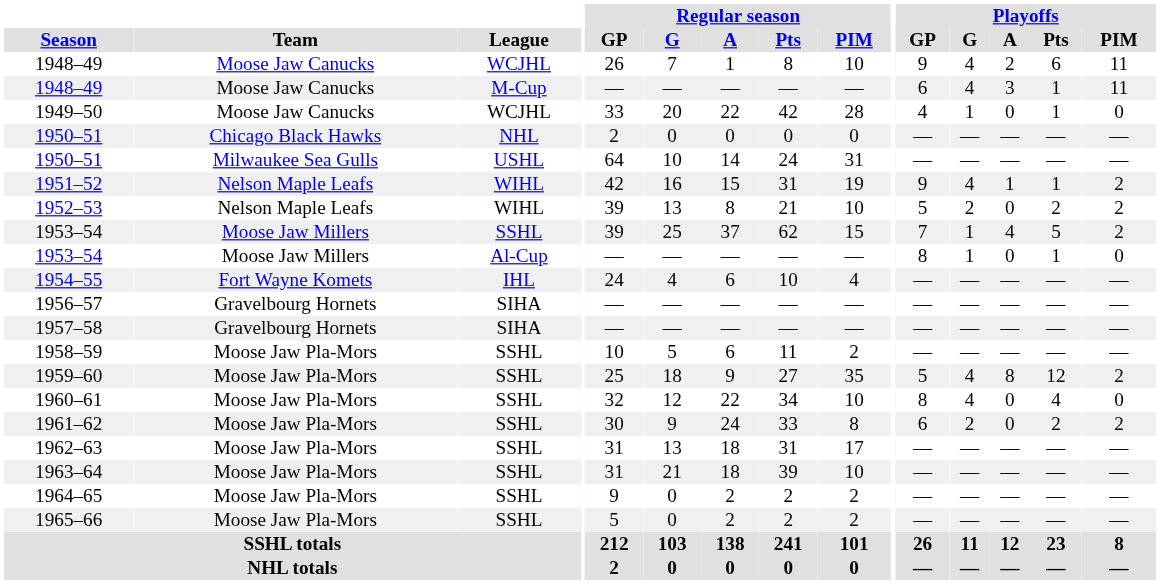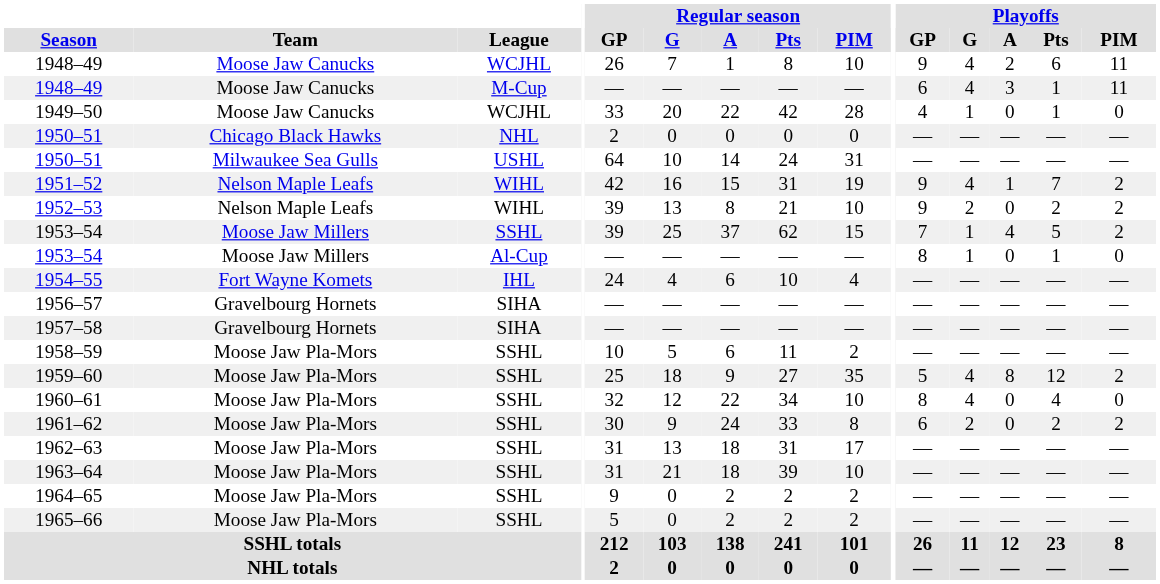 <table border="0" cellpadding="1" cellspacing="0" style="text-align:center; width:60em">
 <tr bgcolor="#e0e0e0">
 <th colspan="3" bgcolor="#ffffff"></th>
 <th rowspan="100" bgcolor="#ffffff"></th>
 <th colspan="5"><a href='#'>Regular season</a></th>
 <th rowspan="100" bgcolor="#ffffff"></th>
 <th colspan="5"><a href='#'>Playoffs</a></th>
 </tr>
 <tr bgcolor="#e0e0e0">
 <th><a href='#'>Season</a></th>
 <th>Team</th>
 <th>League</th>
 <th>GP</th>
 <th><a href='#'>G</a></th>
 <th><a href='#'>A</a></th>
 <th><a href='#'>Pts</a></th>
 <th><a href='#'>PIM</a></th>
 <th>GP</th>
 <th>G</th>
 <th>A</th>
 <th>Pts</th>
 <th>PIM</th>
 </tr>
 <tr>
 <td>1948–49</td>
 <td><a href='#'>Moose Jaw Canucks</a></td>
 <td><a href='#'>WCJHL</a></td>
 <td>26</td>
 <td>7</td>
 <td>1</td>
 <td>8</td>
 <td>10</td>
 <td>9</td>
 <td>4</td>
 <td>2</td>
 <td>6</td>
 <td>11</td>
 </tr>
 <tr bgcolor="#f0f0f0">
 <td><a href='#'>1948–49</a></td>
 <td>Moose Jaw Canucks</td>
 <td><a href='#'>M-Cup</a></td>
 <td>—</td>
 <td>—</td>
 <td>—</td>
 <td>—</td>
 <td>—</td>
 <td>6</td>
 <td>4</td>
 <td>3</td>
 <td>1</td>
 <td>11</td>
 </tr>
 <tr>
 <td>1949–50</td>
 <td>Moose Jaw Canucks</td>
 <td>WCJHL</td>
 <td>33</td>
 <td>20</td>
 <td>22</td>
 <td>42</td>
 <td>28</td>
 <td>4</td>
 <td>1</td>
 <td>0</td>
 <td>1</td>
 <td>0</td>
 </tr>
 <tr bgcolor="#f0f0f0">
 <td><a href='#'>1950–51</a></td>
 <td><a href='#'>Chicago Black Hawks</a></td>
 <td><a href='#'>NHL</a></td>
 <td>2</td>
 <td>0</td>
 <td>0</td>
 <td>0</td>
 <td>0</td>
 <td>—</td>
 <td>—</td>
 <td>—</td>
 <td>—</td>
 <td>—</td>
 </tr>
 <tr>
 <td><a href='#'>1950–51</a></td>
 <td><a href='#'>Milwaukee Sea Gulls</a></td>
 <td><a href='#'>USHL</a></td>
 <td>64</td>
 <td>10</td>
 <td>14</td>
 <td>24</td>
 <td>31</td>
 <td>—</td>
 <td>—</td>
 <td>—</td>
 <td>—</td>
 <td>—</td>
 </tr>
 <tr bgcolor="#f0f0f0">
 <td><a href='#'>1951–52</a></td>
 <td><a href='#'>Nelson Maple Leafs</a></td>
 <td><a href='#'>WIHL</a></td>
 <td>42</td>
 <td>16</td>
 <td>15</td>
 <td>31</td>
 <td>19</td>
 <td>9</td>
 <td>4</td>
 <td>1</td>
-<td>1</td>
+<td>7</td>
 <td>2</td>
 </tr>
 <tr>
 <td><a href='#'>1952–53</a></td>
 <td>Nelson Maple Leafs</td>
 <td>WIHL</td>
 <td>39</td>
 <td>13</td>
 <td>8</td>
 <td>21</td>
 <td>10</td>
-<td>5</td>
+<td>9</td>
 <td>2</td>
 <td>0</td>
 <td>2</td>
 <td>2</td>
 </tr>
 <tr bgcolor="#f0f0f0">
 <td>1953–54</td>
 <td><a href='#'>Moose Jaw Millers</a></td>
 <td><a href='#'>SSHL</a></td>
 <td>39</td>
 <td>25</td>
 <td>37</td>
 <td>62</td>
 <td>15</td>
 <td>7</td>
 <td>1</td>
 <td>4</td>
 <td>5</td>
 <td>2</td>
 </tr>
 <tr>
 <td><a href='#'>1953–54</a></td>
 <td>Moose Jaw Millers</td>
 <td><a href='#'>Al-Cup</a></td>
 <td>—</td>
 <td>—</td>
 <td>—</td>
 <td>—</td>
 <td>—</td>
 <td>8</td>
 <td>1</td>
 <td>0</td>
 <td>1</td>
 <td>0</td>
 </tr>
 <tr bgcolor="#f0f0f0">
 <td><a href='#'>1954–55</a></td>
 <td><a href='#'>Fort Wayne Komets</a></td>
 <td><a href='#'>IHL</a></td>
 <td>24</td>
 <td>4</td>
 <td>6</td>
 <td>10</td>
 <td>4</td>
 <td>—</td>
 <td>—</td>
 <td>—</td>
 <td>—</td>
 <td>—</td>
 </tr>
 <tr>
 <td>1956–57</td>
 <td>Gravelbourg Hornets</td>
 <td>SIHA</td>
 <td>—</td>
 <td>—</td>
 <td>—</td>
 <td>—</td>
 <td>—</td>
 <td>—</td>
 <td>—</td>
 <td>—</td>
 <td>—</td>
 <td>—</td>
 </tr>
 <tr bgcolor="#f0f0f0">
 <td>1957–58</td>
 <td>Gravelbourg Hornets</td>
 <td>SIHA</td>
 <td>—</td>
 <td>—</td>
 <td>—</td>
 <td>—</td>
 <td>—</td>
 <td>—</td>
 <td>—</td>
 <td>—</td>
 <td>—</td>
 <td>—</td>
 </tr>
 <tr>
 <td>1958–59</td>
 <td>Moose Jaw Pla-Mors</td>
 <td>SSHL</td>
 <td>10</td>
 <td>5</td>
 <td>6</td>
 <td>11</td>
 <td>2</td>
 <td>—</td>
 <td>—</td>
 <td>—</td>
 <td>—</td>
 <td>—</td>
 </tr>
 <tr bgcolor="#f0f0f0">
 <td>1959–60</td>
 <td>Moose Jaw Pla-Mors</td>
 <td>SSHL</td>
 <td>25</td>
 <td>18</td>
 <td>9</td>
 <td>27</td>
 <td>35</td>
 <td>5</td>
 <td>4</td>
 <td>8</td>
 <td>12</td>
 <td>2</td>
 </tr>
 <tr>
 <td>1960–61</td>
 <td>Moose Jaw Pla-Mors</td>
 <td>SSHL</td>
 <td>32</td>
 <td>12</td>
 <td>22</td>
 <td>34</td>
 <td>10</td>
 <td>8</td>
 <td>4</td>
 <td>0</td>
 <td>4</td>
 <td>0</td>
 </tr>
 <tr bgcolor="#f0f0f0">
 <td>1961–62</td>
 <td>Moose Jaw Pla-Mors</td>
 <td>SSHL</td>
 <td>30</td>
 <td>9</td>
 <td>24</td>
 <td>33</td>
 <td>8</td>
 <td>6</td>
 <td>2</td>
 <td>0</td>
 <td>2</td>
 <td>2</td>
 </tr>
 <tr>
 <td>1962–63</td>
 <td>Moose Jaw Pla-Mors</td>
 <td>SSHL</td>
 <td>31</td>
 <td>13</td>
 <td>18</td>
 <td>31</td>
 <td>17</td>
 <td>—</td>
 <td>—</td>
 <td>—</td>
 <td>—</td>
 <td>—</td>
 </tr>
 <tr bgcolor="#f0f0f0">
 <td>1963–64</td>
 <td>Moose Jaw Pla-Mors</td>
 <td>SSHL</td>
 <td>31</td>
 <td>21</td>
 <td>18</td>
 <td>39</td>
 <td>10</td>
 <td>—</td>
 <td>—</td>
 <td>—</td>
 <td>—</td>
 <td>—</td>
 </tr>
 <tr>
 <td>1964–65</td>
 <td>Moose Jaw Pla-Mors</td>
 <td>SSHL</td>
 <td>9</td>
 <td>0</td>
 <td>2</td>
 <td>2</td>
 <td>2</td>
 <td>—</td>
 <td>—</td>
 <td>—</td>
 <td>—</td>
 <td>—</td>
 </tr>
 <tr bgcolor="#f0f0f0">
 <td>1965–66</td>
 <td>Moose Jaw Pla-Mors</td>
 <td>SSHL</td>
 <td>5</td>
 <td>0</td>
 <td>2</td>
 <td>2</td>
 <td>2</td>
 <td>—</td>
 <td>—</td>
 <td>—</td>
 <td>—</td>
 <td>—</td>
 </tr>
 <tr bgcolor="#e0e0e0">
 <th colspan="3">SSHL totals</th>
 <th>212</th>
 <th>103</th>
 <th>138</th>
 <th>241</th>
 <th>101</th>
 <th>26</th>
 <th>11</th>
 <th>12</th>
 <th>23</th>
 <th>8</th>
 </tr>
 <tr bgcolor="#e0e0e0">
 <th colspan="3">NHL totals</th>
 <th>2</th>
 <th>0</th>
 <th>0</th>
 <th>0</th>
 <th>0</th>
 <th>—</th>
 <th>—</th>
 <th>—</th>
 <th>—</th>
 <th>—</th>
 </tr>
 </table>
